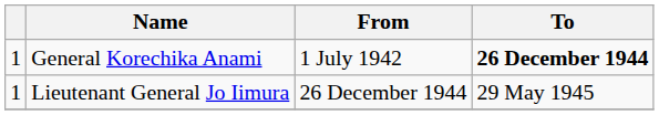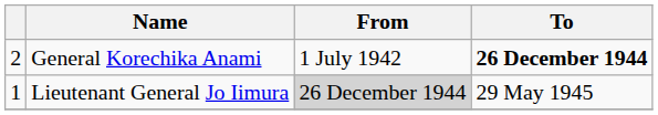 <table class=wikitable>
 <tr>
 <th></th>
 <th>Name</th>
 <th>From</th>
 <th>To</th>
 </tr>
 <tr>
-<td>1</td>
+<td>2</td>
 <td>General <a href='#'>Korechika Anami</a></td>
 <td>1 July 1942</td>
 <td><strong>26 December 1944</strong></td>
 </tr>
 <tr>
 <td>1</td>
 <td>Lieutenant General <a href='#'>Jo Iimura</a></td>
-<td>26 December 1944</td>
+<td style="background: lightgrey;">26 December 1944</td>
 <td>29 May 1945</td>
 </tr>
 <tr>
 </tr>
 </table>
